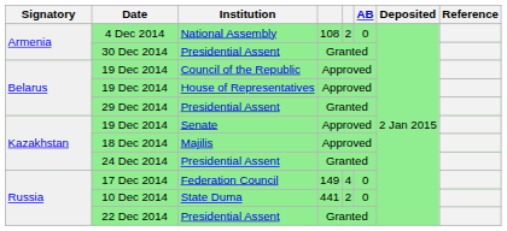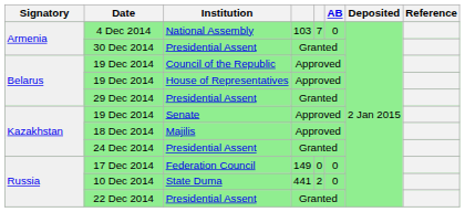 <table class="wikitable" style="font-size:90%">
 <tr>
 <th style="width:100px;">Signatory</th>
 <th style="width:100px">Date</th>
 <th>Institution</th>
 <th></th>
 <th></th>
 <th><a href='#'>AB</a></th>
 <th>Deposited</th>
 <th>Reference</th>
 </tr>
 <tr style="background:lightgreen;">
 <td rowspan="2" style="background:#F0F0F0"> <a href='#'>Armenia</a></td>
 <td style="text-align:center">4 Dec 2014</td>
 <td><a href='#'>National Assembly</a></td>
-<td style="text-align:center">108</td>
-<td style="text-align:center">2</td>
+<td style="text-align:center">103</td>
+<td style="text-align:center">7</td>
 <td style="text-align:center">0</td>
 <td rowspan="11" style="text-align:center">2 Jan 2015</td>
 <th></th>
 </tr>
 <tr style="background:lightgreen;">
 <td style="text-align:center">30 Dec 2014</td>
 <td><a href='#'>Presidential Assent</a></td>
 <td colspan="3" style="text-align:center">Granted</td>
 <th></th>
 </tr>
 <tr style="background:lightgreen;">
 <td rowspan="3" style="background:#F0F0F0"> <a href='#'>Belarus</a></td>
 <td style="text-align:center">19 Dec 2014</td>
 <td><a href='#'>Council of the Republic</a></td>
 <td colspan="3" style="text-align:center">Approved</td>
 <th></th>
 </tr>
 <tr style="background:lightgreen;">
 <td style="text-align:center">19 Dec 2014</td>
 <td><a href='#'>House of Representatives</a></td>
 <td colspan="3" style="text-align:center">Approved</td>
 <th></th>
 </tr>
 <tr style="background:lightgreen;">
 <td style="text-align:center">29 Dec 2014</td>
 <td><a href='#'>Presidential Assent</a></td>
 <td colspan="3" style="text-align:center">Granted</td>
 <th></th>
 </tr>
 <tr style="background:lightgreen;">
 <td rowspan="3" style="background:#F0F0F0"> <a href='#'>Kazakhstan</a></td>
 <td style="text-align:center">19 Dec 2014</td>
 <td><a href='#'>Senate</a></td>
 <td colspan="3" style="text-align:center">Approved</td>
 <th></th>
 </tr>
 <tr style="background:lightgreen;">
 <td style="text-align:center">18 Dec 2014</td>
 <td><a href='#'>Majilis</a></td>
 <td colspan="3" style="text-align:center">Approved</td>
 <th></th>
 </tr>
 <tr style="background:lightgreen;">
 <td style="text-align:center">24 Dec 2014</td>
 <td><a href='#'>Presidential Assent</a></td>
 <td colspan="3" style="text-align:center">Granted</td>
 <th></th>
 </tr>
 <tr style="background:lightgreen;">
 <td rowspan="3" style="background:#F0F0F0"> <a href='#'>Russia</a></td>
 <td style="text-align:center">17 Dec 2014</td>
 <td><a href='#'>Federation Council</a></td>
 <td style="text-align:center">149</td>
-<td style="text-align:center">4</td>
+<td style="text-align:center">0</td>
 <td style="text-align:center">0</td>
 <th></th>
 </tr>
 <tr style="background:lightgreen;">
 <td style="text-align:center">10 Dec 2014</td>
 <td><a href='#'>State Duma</a></td>
 <td style="text-align:center">441</td>
 <td style="text-align:center">2</td>
 <td style="text-align:center">0</td>
 <th></th>
 </tr>
 <tr style="background:lightgreen;">
 <td style="text-align:center">22 Dec 2014</td>
 <td><a href='#'>Presidential Assent</a></td>
 <td colspan="3" style="text-align:center">Granted</td>
 <th></th>
 </tr>
 </table>
